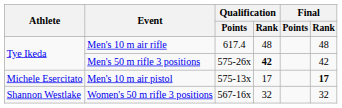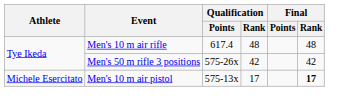 <table class=wikitable style=font-size:90%;text-align:center>
 <tr>
 <th rowspan=2>Athlete</th>
 <th rowspan=2>Event</th>
 <th colspan=2>Qualification</th>
 <th colspan=2>Final</th>
 </tr>
 <tr style=font-size:95%>
 <th>Points</th>
 <th>Rank</th>
 <th>Points</th>
 <th>Rank</th>
 </tr>
 <tr>
 <td align=left rowspan=2><a href='#'>Tye Ikeda</a></td>
 <td align=left><a href='#'>Men's 10 m air rifle</a></td>
 <td>617.4</td>
 <td>48</td>
 <td></td>
 <td>48</td>
 </tr>
 <tr>
 <td align=left><a href='#'>Men's 50 m rifle 3 positions</a></td>
 <td>575-26x</td>
-<td><strong>42</strong></td>
+<td>42</td>
 <td></td>
 <td>42</td>
 </tr>
 <tr>
 <td align=left><a href='#'>Michele Esercitato</a></td>
 <td align=left><a href='#'>Men's 10 m air pistol</a></td>
 <td>575-13x</td>
 <td>17</td>
 <td></td>
 <td><strong>17</strong></td>
 </tr>
-<tr>
-<td align=left><a href='#'>Shannon Westlake</a></td>
-<td align=left><a href='#'>Women's 50 m rifle 3 positions</a></td>
-<td>567-16x</td>
-<td>32</td>
-<td></td>
-<td>32</td>
-</tr>
 </table>
